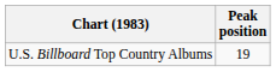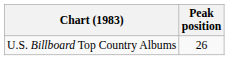 <table class="wikitable">
 <tr>
 <th>Chart (1983)</th>
 <th>Peak<br>position</th>
 </tr>
 <tr>
 <td>U.S. <em>Billboard</em> Top Country Albums</td>
-<td style="text-align:center;">19</td>
+<td style="text-align:center;">26</td>
 </tr>
 </table>
